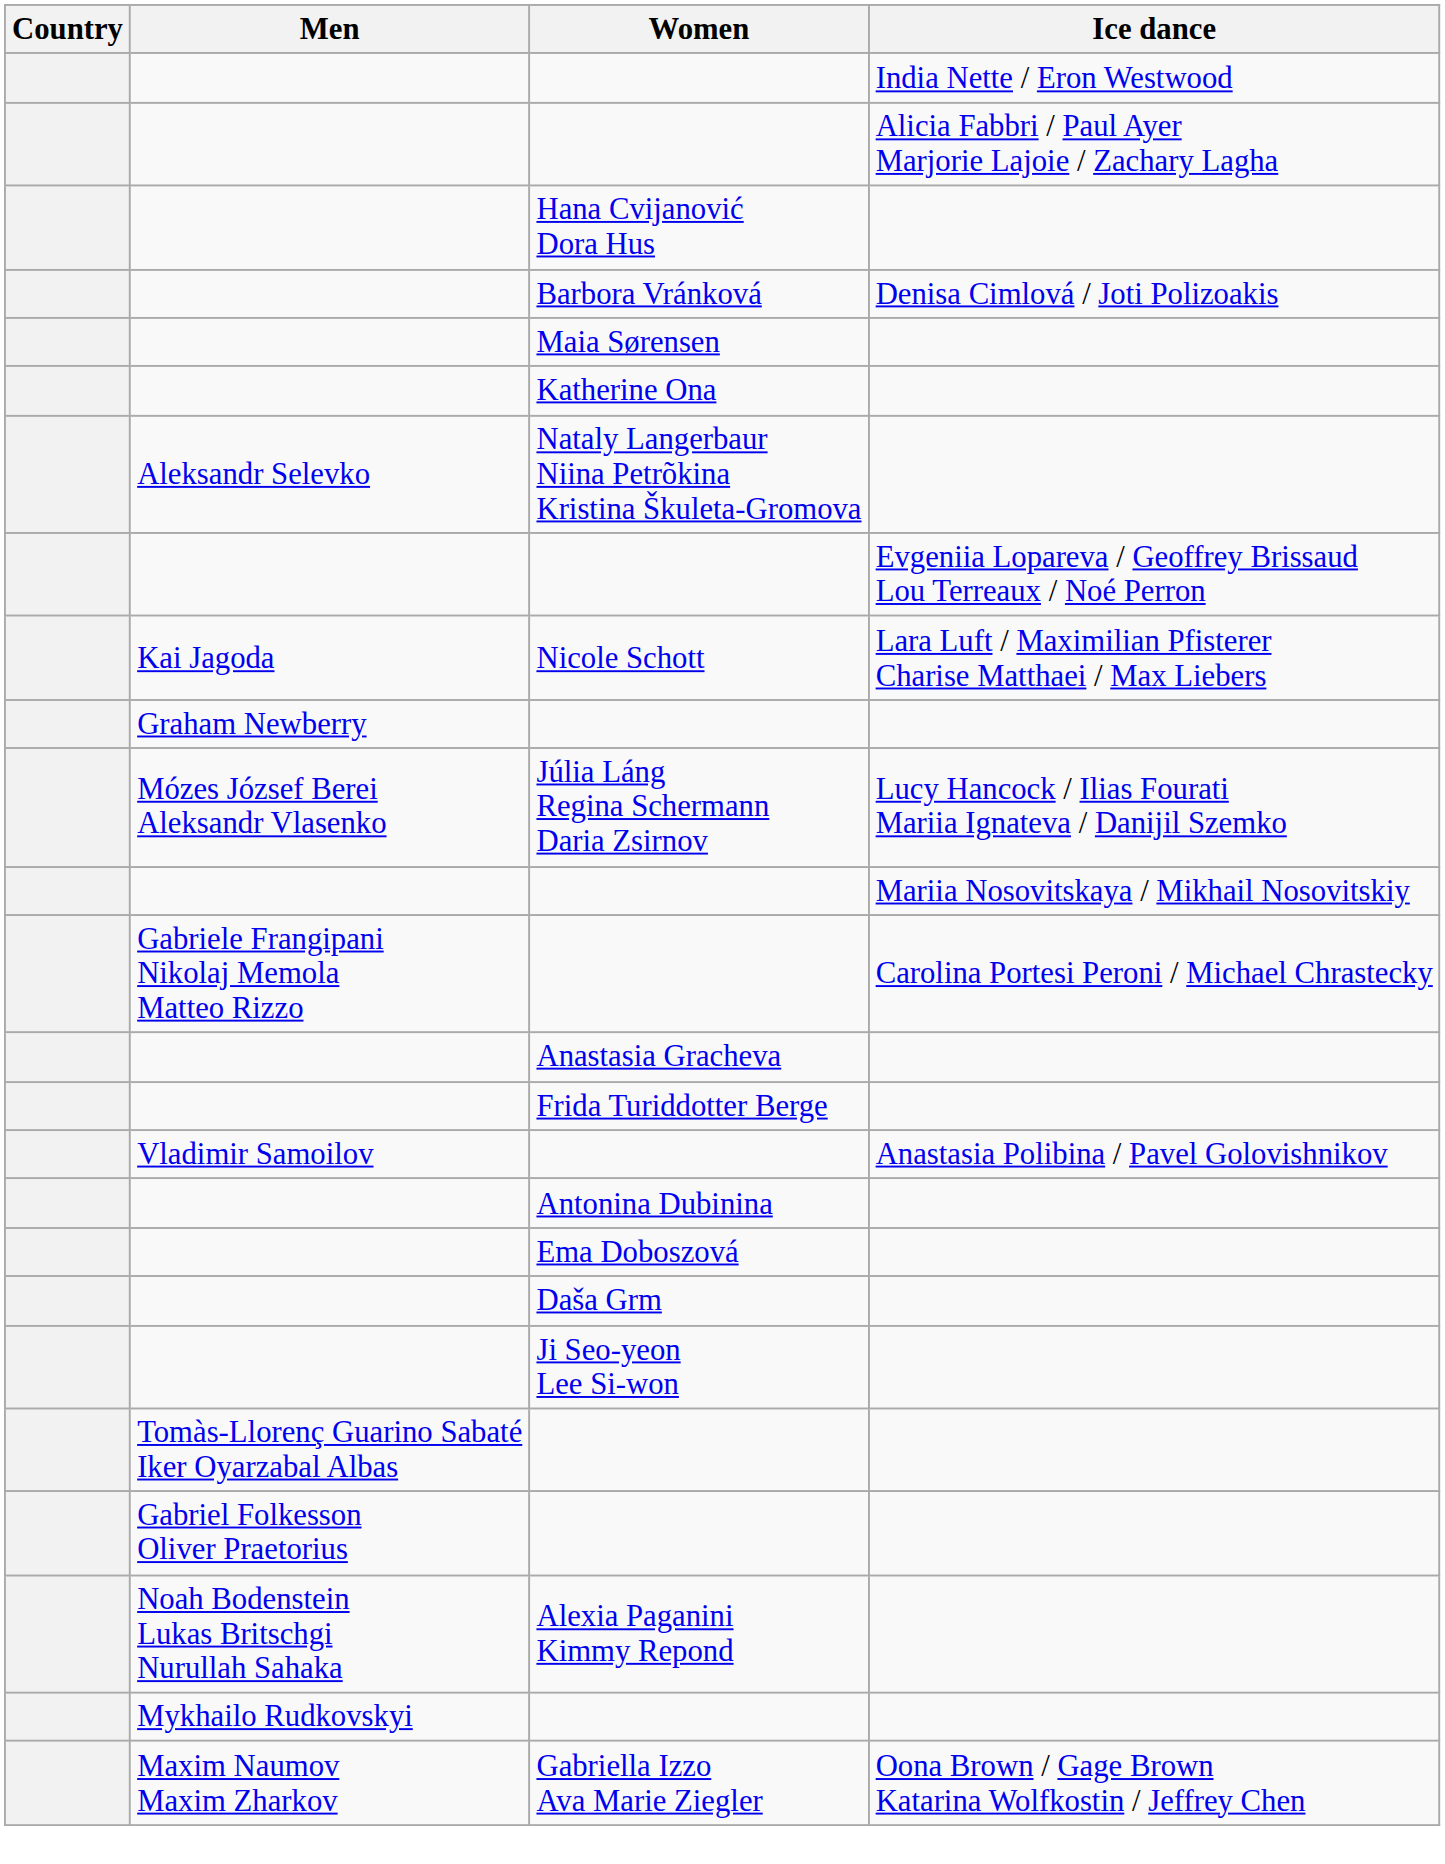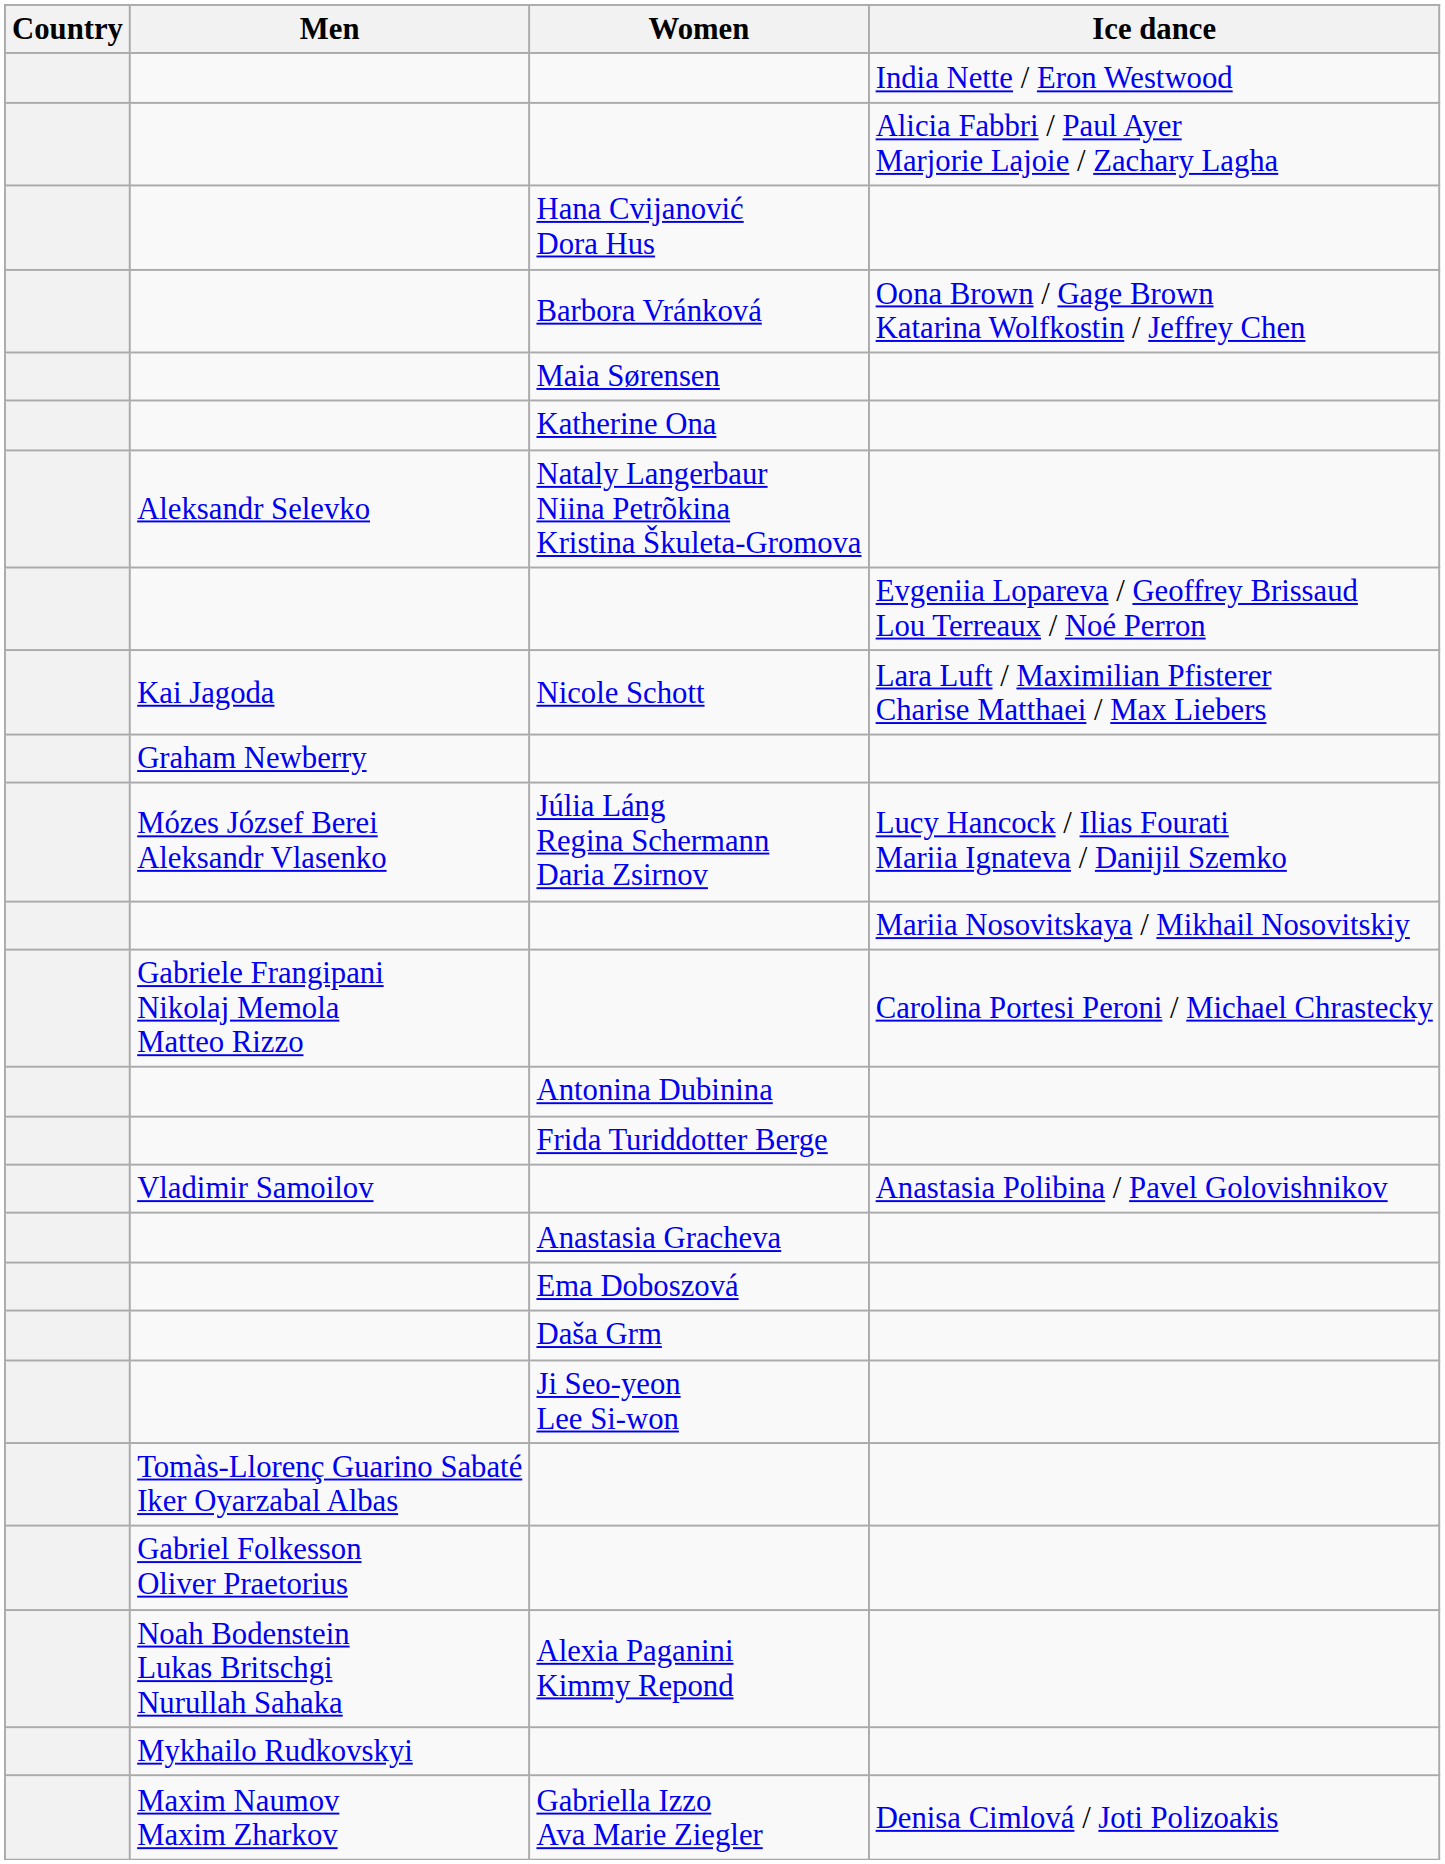 <table class="wikitable unsortable" style="text-align:left;">
 <tr>
 <th scope="col">Country</th>
 <th scope="col">Men</th>
 <th scope="col">Women</th>
 <th scope="col">Ice dance</th>
 </tr>
 <tr>
 <th scope="row" style="text-align:left"></th>
 <td></td>
 <td></td>
 <td><a href='#'>India Nette</a> / <a href='#'>Eron Westwood</a></td>
 </tr>
 <tr>
 <th scope="row" style="text-align:left"></th>
 <td></td>
 <td></td>
 <td><a href='#'>Alicia Fabbri</a> / <a href='#'>Paul Ayer</a><br><a href='#'>Marjorie Lajoie</a> / <a href='#'>Zachary Lagha</a></td>
 </tr>
 <tr>
 <th scope="row" style="text-align:left"></th>
 <td></td>
 <td><a href='#'>Hana Cvijanović</a><br><a href='#'>Dora Hus</a></td>
 <td></td>
 </tr>
 <tr>
 <th scope="row" style="text-align:left"></th>
 <td></td>
 <td><a href='#'>Barbora Vránková</a></td>
-<td><a href='#'>Denisa Cimlová</a> / <a href='#'>Joti Polizoakis</a></td>
+<td><a href='#'>Oona Brown</a> / <a href='#'>Gage Brown</a><br><a href='#'>Katarina Wolfkostin</a> / <a href='#'>Jeffrey Chen</a></td>
 </tr>
 <tr>
 <th scope="row" style="text-align:left"></th>
 <td></td>
 <td><a href='#'>Maia Sørensen</a></td>
 <td></td>
 </tr>
 <tr>
 <th scope="row" style="text-align:left"></th>
 <td></td>
 <td><a href='#'>Katherine Ona</a></td>
 <td></td>
 </tr>
 <tr>
 <th scope="row" style="text-align:left"></th>
 <td><a href='#'>Aleksandr Selevko</a></td>
 <td><a href='#'>Nataly Langerbaur</a><br><a href='#'>Niina Petrõkina</a><br><a href='#'>Kristina Škuleta-Gromova</a></td>
 <td></td>
 </tr>
 <tr>
 <th scope="row" style="text-align:left"></th>
 <td></td>
 <td></td>
 <td><a href='#'>Evgeniia Lopareva</a> / <a href='#'>Geoffrey Brissaud</a><br><a href='#'>Lou Terreaux</a> / <a href='#'>Noé Perron</a></td>
 </tr>
 <tr>
 <th scope="row" style="text-align:left"></th>
 <td><a href='#'>Kai Jagoda</a></td>
 <td><a href='#'>Nicole Schott</a></td>
 <td><a href='#'>Lara Luft</a> / <a href='#'>Maximilian Pfisterer</a><br><a href='#'>Charise Matthaei</a> / <a href='#'>Max Liebers</a></td>
 </tr>
 <tr>
 <th scope="row" style="text-align:left"></th>
 <td><a href='#'>Graham Newberry</a></td>
 <td></td>
 <td></td>
 </tr>
 <tr>
 <th scope="row" style="text-align:left"></th>
 <td><a href='#'>Mózes József Berei</a><br><a href='#'>Aleksandr Vlasenko</a></td>
 <td><a href='#'>Júlia Láng</a><br><a href='#'>Regina Schermann</a><br><a href='#'>Daria Zsirnov</a></td>
 <td><a href='#'>Lucy Hancock</a> / <a href='#'>Ilias Fourati</a><br><a href='#'>Mariia Ignateva</a> / <a href='#'>Danijil Szemko</a></td>
 </tr>
 <tr>
 <th scope="row" style="text-align:left"></th>
 <td></td>
 <td></td>
 <td><a href='#'>Mariia Nosovitskaya</a> / <a href='#'>Mikhail Nosovitskiy</a></td>
 </tr>
 <tr>
 <th scope="row" style="text-align:left"></th>
 <td><a href='#'>Gabriele Frangipani</a><br><a href='#'>Nikolaj Memola</a><br><a href='#'>Matteo Rizzo</a></td>
 <td></td>
 <td><a href='#'>Carolina Portesi Peroni</a> / <a href='#'>Michael Chrastecky</a></td>
 </tr>
 <tr>
 <th scope="row" style="text-align:left"></th>
 <td></td>
-<td><a href='#'>Anastasia Gracheva</a></td>
+<td><a href='#'>Antonina Dubinina</a></td>
 <td></td>
 </tr>
 <tr>
 <th scope="row" style="text-align:left"></th>
 <td></td>
 <td><a href='#'>Frida Turiddotter Berge</a></td>
 </tr>
 <tr>
 <th scope="row" style="text-align:left"></th>
 <td><a href='#'>Vladimir Samoilov</a></td>
 <td></td>
 <td><a href='#'>Anastasia Polibina</a> / <a href='#'>Pavel Golovishnikov</a></td>
 </tr>
 <tr>
 <th scope="row" style="text-align:left"></th>
 <td></td>
-<td><a href='#'>Antonina Dubinina</a></td>
+<td><a href='#'>Anastasia Gracheva</a></td>
 <td></td>
 </tr>
 <tr>
 <th scope="row" style="text-align:left"></th>
 <td></td>
 <td><a href='#'>Ema Doboszová</a></td>
 <td></td>
 </tr>
 <tr>
 <th scope="row" style="text-align:left"></th>
 <td></td>
 <td><a href='#'>Daša Grm</a></td>
 <td></td>
 </tr>
 <tr>
 <th scope="row" style="text-align:left"></th>
 <td></td>
 <td><a href='#'>Ji Seo-yeon</a><br><a href='#'>Lee Si-won</a></td>
 <td></td>
 </tr>
 <tr>
 <th scope="row" style="text-align:left"></th>
 <td><a href='#'>Tomàs-Llorenç Guarino Sabaté</a><br><a href='#'>Iker Oyarzabal Albas</a></td>
 <td></td>
 <td></td>
 </tr>
 <tr>
 <th scope="row" style="text-align:left"></th>
 <td><a href='#'>Gabriel Folkesson</a><br><a href='#'>Oliver Praetorius</a></td>
 <td></td>
 <td></td>
 </tr>
 <tr>
 <th scope="row" style="text-align:left"></th>
 <td><a href='#'>Noah Bodenstein</a><br><a href='#'>Lukas Britschgi</a><br><a href='#'>Nurullah Sahaka</a></td>
 <td><a href='#'>Alexia Paganini</a><br><a href='#'>Kimmy Repond</a></td>
 <td></td>
 </tr>
 <tr>
 <th scope="row" style="text-align:left"></th>
 <td><a href='#'>Mykhailo Rudkovskyi</a></td>
 <td></td>
 <td></td>
 </tr>
 <tr>
 <th scope="row" style="text-align:left"></th>
 <td><a href='#'>Maxim Naumov</a><br><a href='#'>Maxim Zharkov</a></td>
 <td><a href='#'>Gabriella Izzo</a><br><a href='#'>Ava Marie Ziegler</a></td>
-<td><a href='#'>Oona Brown</a> / <a href='#'>Gage Brown</a><br><a href='#'>Katarina Wolfkostin</a> / <a href='#'>Jeffrey Chen</a></td>
+<td><a href='#'>Denisa Cimlová</a> / <a href='#'>Joti Polizoakis</a></td>
 </tr>
 </table>
